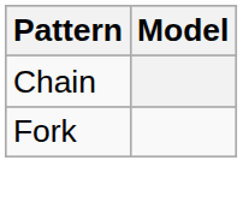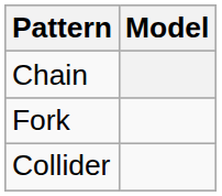 <table class="wikitable">
 <tr>
 <th>Pattern</th>
 <th>Model</th>
 </tr>
 <tr>
 <td>Chain</td>
 <th></th>
 </tr>
 <tr>
 <td>Fork</td>
 <td></td>
 </tr>
+<tr>
+<td>Collider</td>
+<td></td>
+</tr>
 </table>
